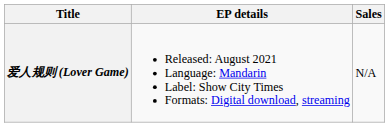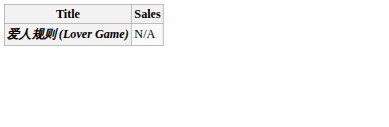 <table class="wikitable">
 <tr>
 <th>Title</th>
-<th>EP details</th>
 <th>Sales</th>
 </tr>
 <tr>
 <th><em>爱人规则 (Lover Game)</em></th>
-<td><br><ul><li>Released: August 2021</li><li>Language: <a href='#'>Mandarin</a></li><li>Label: Show City Times</li><li>Formats: <a href='#'>Digital download</a>, <a href='#'>streaming</a></li></ul></td>
 <td>N/A</td>
 </tr>
 </table>
